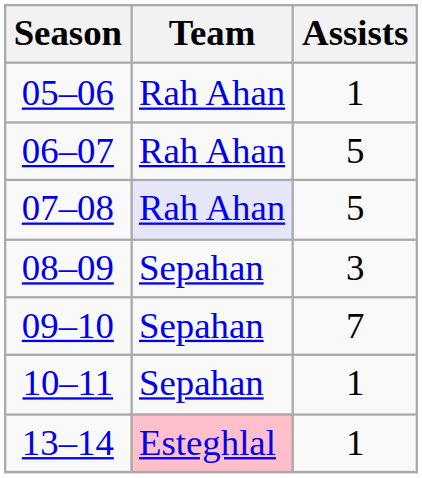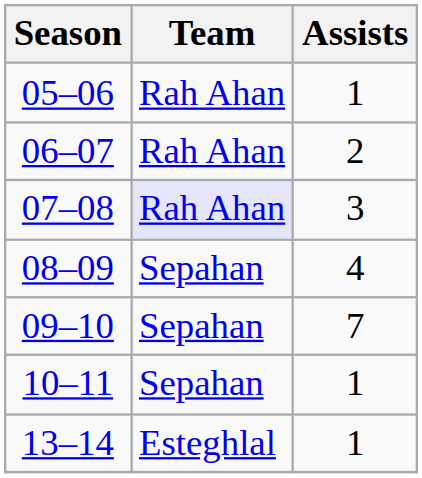 <table class="wikitable" style="text-align: center;">
 <tr>
 <th>Season</th>
 <th>Team</th>
 <th>Assists</th>
 </tr>
 <tr>
 <td><a href='#'>05–06</a></td>
 <td align="left"><a href='#'>Rah Ahan</a></td>
 <td>1</td>
 </tr>
 <tr>
 <td><a href='#'>06–07</a></td>
 <td align="left"><a href='#'>Rah Ahan</a></td>
-<td>5</td>
+<td>2</td>
 </tr>
 <tr>
 <td><a href='#'>07–08</a></td>
 <td align="left" style="background: lavender;"><a href='#'>Rah Ahan</a></td>
-<td>5</td>
+<td>3</td>
 </tr>
 <tr>
 <td><a href='#'>08–09</a></td>
 <td align="left"><a href='#'>Sepahan</a></td>
-<td>3</td>
+<td>4</td>
 </tr>
 <tr>
 <td><a href='#'>09–10</a></td>
 <td align="left"><a href='#'>Sepahan</a></td>
 <td>7</td>
 </tr>
 <tr>
 <td><a href='#'>10–11</a></td>
 <td align="left"><a href='#'>Sepahan</a></td>
 <td>1</td>
 </tr>
 <tr>
 <td><a href='#'>13–14</a></td>
-<td align="left" style="background: pink;"><a href='#'>Esteghlal</a></td>
+<td align="left"><a href='#'>Esteghlal</a></td>
 <td>1</td>
 </tr>
 <tr>
 </tr>
 </table>
